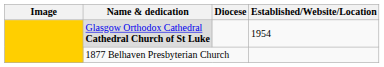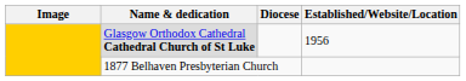 <table class="wikitable">
 <tr>
 <th>Image</th>
 <th>Name & dedication</th>
 <th>Diocese</th>
 <th>Established/Website/Location</th>
 </tr>
 <tr>
 <td rowspan="2" bgcolor="#FFCF00" width="120" align="center"></td>
 <td bgcolor="Gainsboro"><a href='#'>Glasgow Orthodox Cathedral</a><br><strong>Cathedral Church of St Luke</strong></td>
 <td></td>
-<td>1954</td>
+<td>1956</td>
 </tr>
 <tr>
 <td colspan="2">1877 Belhaven Presbyterian Church</td>
 <td></td>
 </tr>
 </table>
